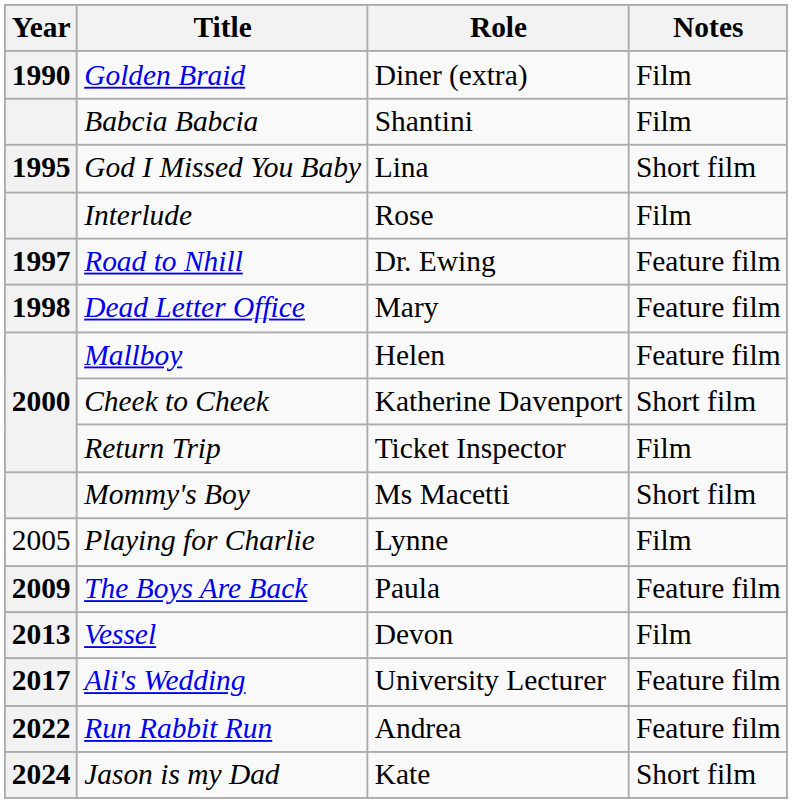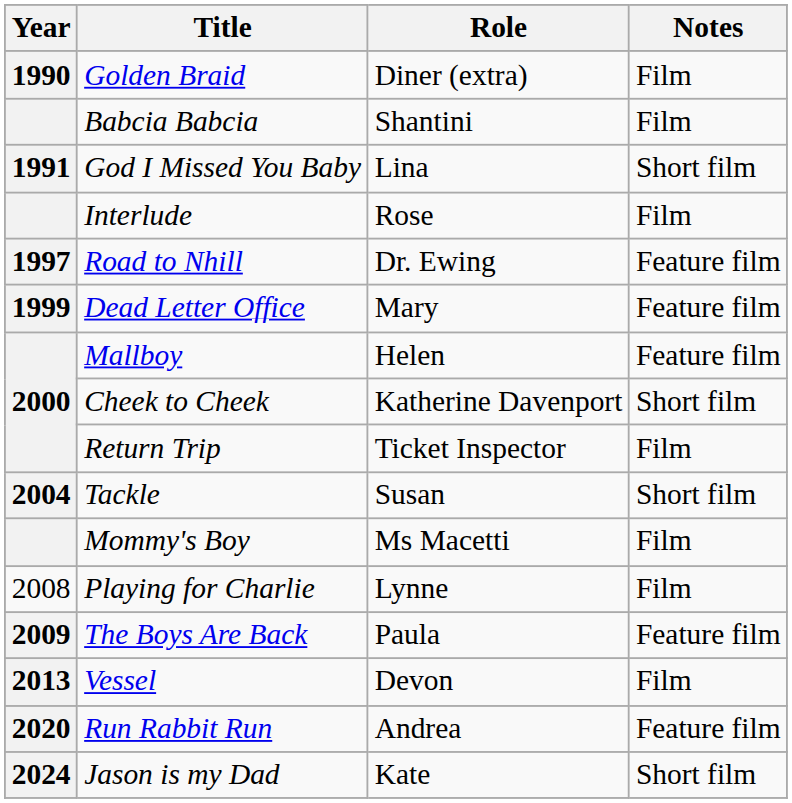 <table class="wikitable sortable plainrowheaders">
 <tr>
 <th scope="col">Year</th>
 <th scope="col">Title</th>
 <th scope="col">Role</th>
 <th scope="col" class="unsortable">Notes</th>
 </tr>
 <tr>
 <th scope="row">1990</th>
 <td><em><a href='#'>Golden Braid</a></em></td>
 <td>Diner (extra)</td>
 <td>Film</td>
 </tr>
 <tr>
 <th></th>
 <td><em>Babcia Babcia</em></td>
 <td>Shantini</td>
 <td>Film</td>
 </tr>
 <tr>
-<th scope="row">1995</th>
+<th scope="row">1991</th>
 <td><em>God I Missed You Baby</em></td>
 <td>Lina</td>
 <td>Short film</td>
 </tr>
 <tr>
 <th></th>
 <td><em>Interlude</em></td>
 <td>Rose</td>
 <td>Film</td>
 </tr>
 <tr>
 <th scope="row">1997</th>
 <td><em><a href='#'>Road to Nhill</a></em></td>
 <td>Dr. Ewing</td>
 <td>Feature film</td>
 </tr>
 <tr>
-<th scope="row">1998</th>
+<th scope="row">1999</th>
 <td><em><a href='#'>Dead Letter Office</a></em></td>
 <td>Mary</td>
 <td>Feature film</td>
 </tr>
 <tr>
 <th rowspan="3" scope="row">2000</th>
 <td><em><a href='#'>Mallboy</a></em></td>
 <td>Helen</td>
 <td>Feature film</td>
 </tr>
 <tr>
 <td><em>Cheek to Cheek</em></td>
 <td>Katherine Davenport</td>
 <td>Short film</td>
 </tr>
 <tr>
 <td><em>Return Trip</em></td>
 <td>Ticket Inspector</td>
 <td>Film</td>
 </tr>
 <tr>
+<th scope="row">2004</th>
+<td><em>Tackle</em></td>
+<td>Susan</td>
+<td>Short film</td>
+</tr>
+<tr>
 <th></th>
 <td><em>Mommy's Boy</em></td>
 <td>Ms Macetti</td>
-<td>Short film</td>
+<td>Film</td>
 </tr>
 <tr>
-<td>2005</td>
+<td>2008</td>
 <td><em>Playing for Charlie</em></td>
 <td>Lynne</td>
 <td>Film</td>
 </tr>
 <tr>
 <th scope="row">2009</th>
 <td><em><a href='#'>The Boys Are Back</a></em></td>
 <td>Paula</td>
 <td>Feature film</td>
 </tr>
 <tr>
 <th scope="row">2013</th>
 <td><em><a href='#'>Vessel</a></em></td>
 <td>Devon</td>
 <td>Film</td>
 </tr>
 <tr>
-<th scope="row">2017</th>
-<td><em><a href='#'>Ali's Wedding</a></em></td>
-<td>University Lecturer</td>
-<td>Feature film</td>
-</tr>
-<tr>
-<th scope="row">2022</th>
+<th scope="row">2020</th>
 <td><em><a href='#'>Run Rabbit Run</a></em></td>
 <td>Andrea</td>
 <td>Feature film</td>
 </tr>
 <tr>
 <th scope="row">2024</th>
 <td><em>Jason is my Dad</em></td>
 <td>Kate</td>
 <td>Short film</td>
 </tr>
 </table>
